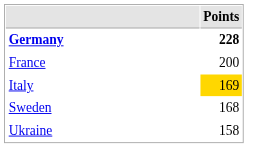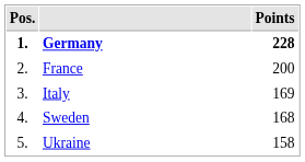 <table cellspacing="1" cellpadding="3" style="border:1px solid #AAAAAA;font-size:90%">
 <tr bgcolor="#E4E4E4">
+<th style="border-bottom:1px solid #AAAAAA" width=10>Pos.</th>
 <th style="border-bottom:1px solid #AAAAAA" width=200></th>
 <th style="border-bottom:1px solid #AAAAAA" width=20>Points</th>
 </tr>
 <tr>
+<td align="center"><strong>1.</strong></td>
 <td> <strong><a href='#'>Germany</a></strong></td>
 <td align="right"><strong>228</strong></td>
 </tr>
 <tr>
+<td align="center">2.</td>
 <td> <a href='#'>France</a></td>
 <td align="right">200</td>
 </tr>
 <tr>
+<td align="center">3.</td>
 <td> <a href='#'>Italy</a></td>
-<td align="right" style="background: gold;">169</td>
+<td align="right">169</td>
 </tr>
 <tr>
+<td align="center">4.</td>
 <td> <a href='#'>Sweden</a></td>
 <td align="right">168</td>
 </tr>
 <tr>
+<td align="center">5.</td>
 <td> <a href='#'>Ukraine</a></td>
 <td align="right">158</td>
 </tr>
 </table>
